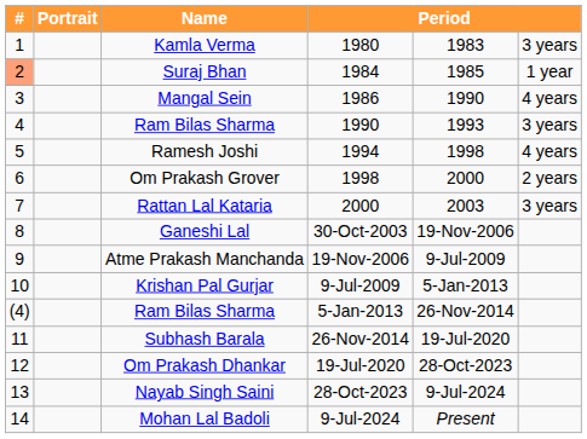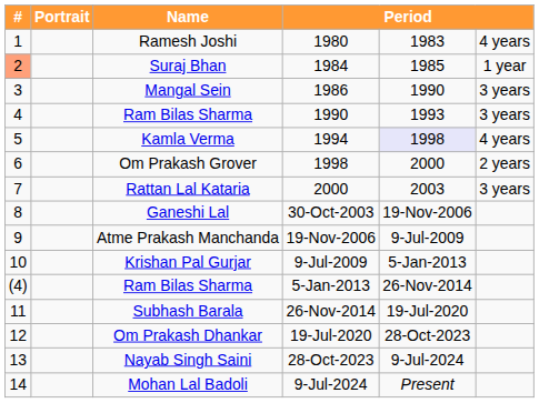 <table class="wikitable" style="text-align:center;">
 <tr>
 <th style="background-color:#FF9933; color:white">#</th>
 <th style="background-color:#FF9933; color:white">Portrait</th>
 <th style="background-color:#FF9933; color:white">Name</th>
 <th colspan="3" style="background-color:#FF9933; color:white">Period</th>
 </tr>
 <tr>
 <td>1</td>
 <td></td>
-<td><a href='#'>Kamla Verma</a></td>
+<td>Ramesh Joshi</td>
 <td>1980</td>
 <td>1983</td>
-<td>3 years</td>
+<td>4 years</td>
 </tr>
 <tr>
 <td style="background: lightsalmon;">2</td>
 <td></td>
 <td><a href='#'>Suraj Bhan</a></td>
 <td>1984</td>
 <td>1985</td>
 <td>1 year</td>
 </tr>
 <tr>
 <td>3</td>
 <td></td>
 <td><a href='#'>Mangal Sein</a></td>
 <td>1986</td>
 <td>1990</td>
-<td>4 years</td>
+<td>3 years</td>
 </tr>
 <tr>
 <td>4</td>
 <td></td>
 <td><a href='#'>Ram Bilas Sharma</a></td>
 <td>1990</td>
 <td>1993</td>
 <td>3 years</td>
 </tr>
 <tr>
 <td>5</td>
 <td></td>
-<td>Ramesh Joshi</td>
+<td><a href='#'>Kamla Verma</a></td>
 <td>1994</td>
-<td>1998</td>
+<td style="background: lavender;">1998</td>
 <td>4 years</td>
 </tr>
 <tr>
 <td>6</td>
 <td></td>
 <td>Om Prakash Grover</td>
 <td>1998</td>
 <td>2000</td>
 <td>2 years</td>
 </tr>
 <tr>
 <td>7</td>
 <td></td>
 <td><a href='#'>Rattan Lal Kataria</a></td>
 <td>2000</td>
 <td>2003</td>
 <td>3 years</td>
 </tr>
 <tr>
 <td>8</td>
 <td></td>
 <td><a href='#'>Ganeshi Lal</a></td>
 <td>30-Oct-2003</td>
 <td>19-Nov-2006</td>
 <td></td>
 </tr>
 <tr>
 <td>9</td>
 <td></td>
 <td>Atme Prakash Manchanda</td>
 <td>19-Nov-2006</td>
 <td>9-Jul-2009</td>
 <td></td>
 </tr>
 <tr>
 <td>10</td>
 <td></td>
 <td><a href='#'>Krishan Pal Gurjar</a></td>
 <td>9-Jul-2009</td>
 <td>5-Jan-2013</td>
 <td></td>
 </tr>
 <tr>
 <td>(4)</td>
 <td></td>
 <td><a href='#'>Ram Bilas Sharma</a></td>
 <td>5-Jan-2013</td>
 <td>26-Nov-2014</td>
 <td></td>
 </tr>
 <tr>
 <td>11</td>
 <td></td>
 <td><a href='#'>Subhash Barala</a></td>
 <td>26-Nov-2014</td>
 <td>19-Jul-2020</td>
 <td></td>
 </tr>
 <tr>
 <td>12</td>
 <td></td>
 <td><a href='#'>Om Prakash Dhankar</a></td>
 <td>19-Jul-2020</td>
 <td>28-Oct-2023</td>
 <td></td>
 </tr>
 <tr>
 <td>13</td>
 <td></td>
 <td><a href='#'>Nayab Singh Saini</a></td>
 <td>28-Oct-2023</td>
 <td>9-Jul-2024</td>
 <td></td>
 </tr>
 <tr>
 <td>14</td>
 <td></td>
 <td><a href='#'>Mohan Lal Badoli</a></td>
 <td>9-Jul-2024</td>
 <td><em>Present</em></td>
 <td></td>
 </tr>
 </table>
